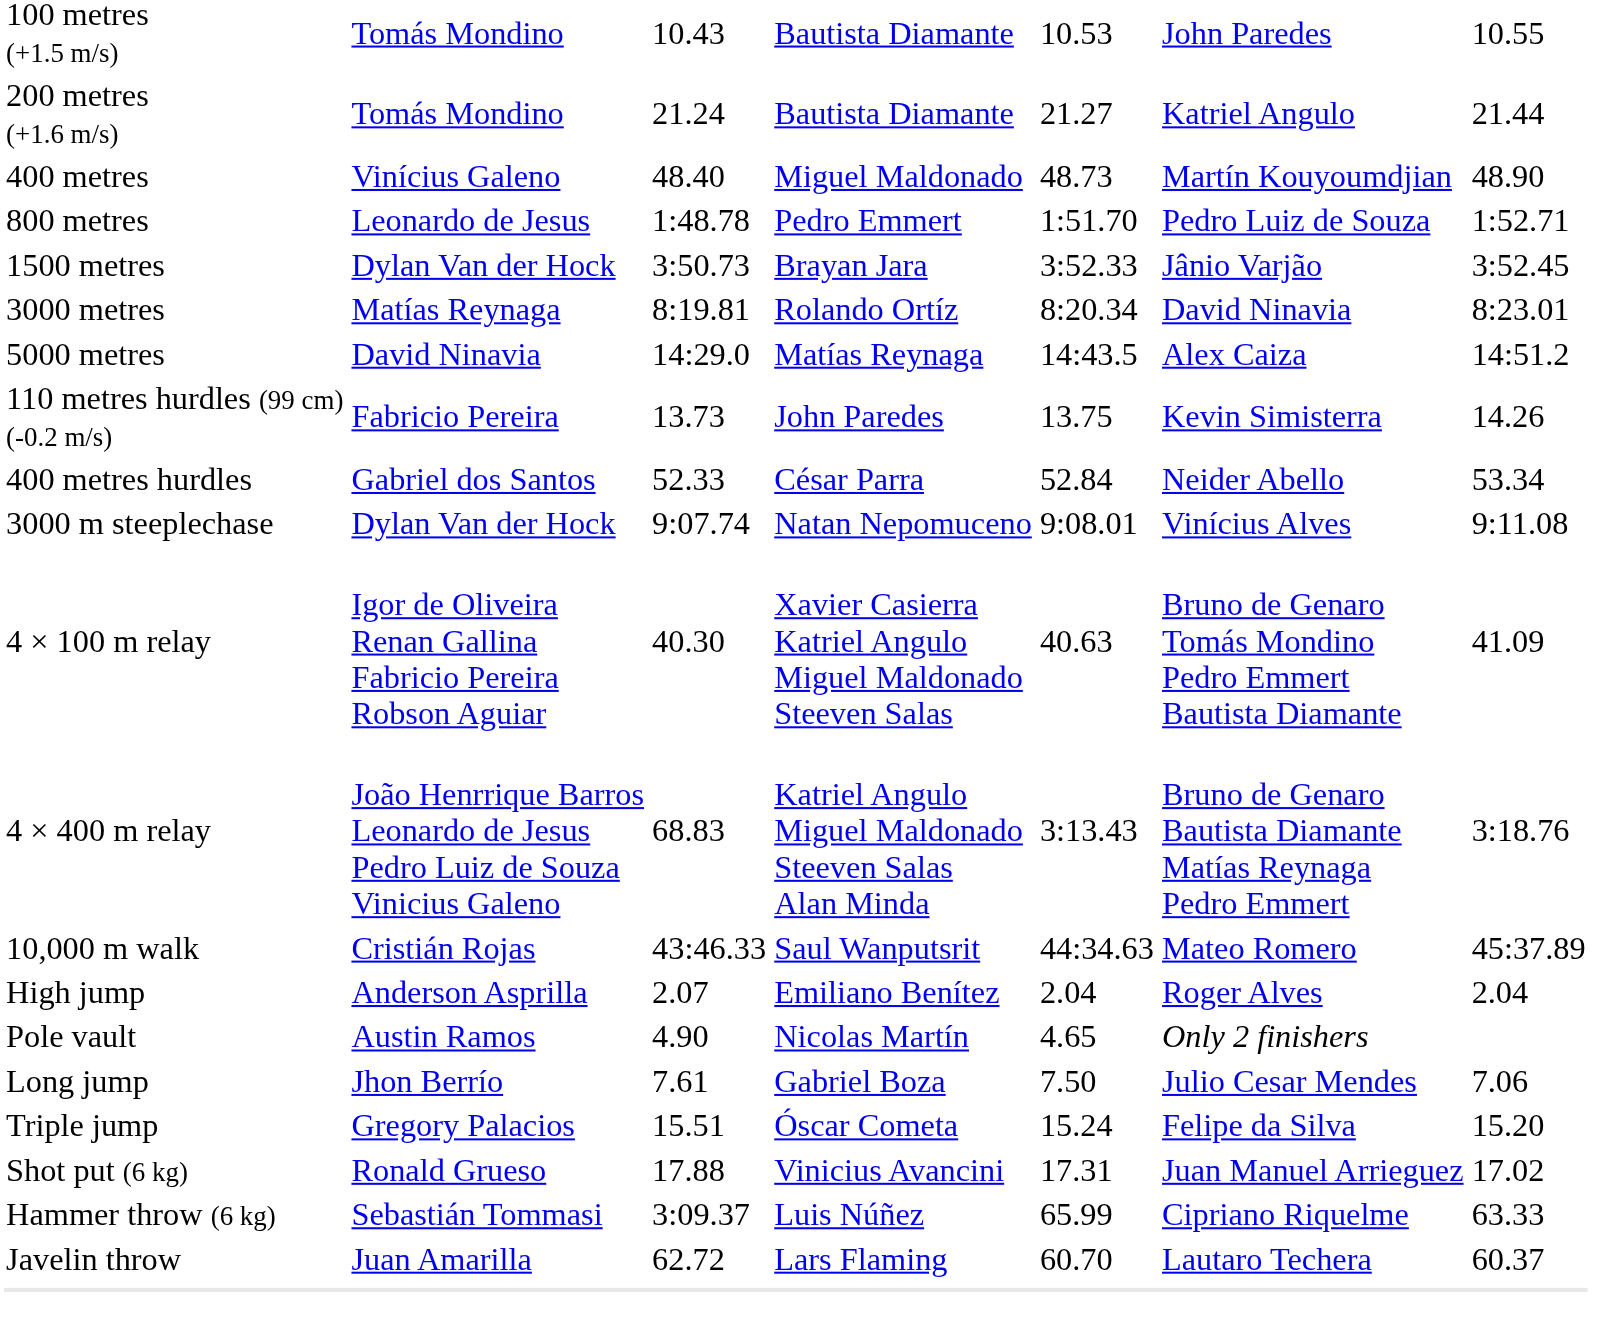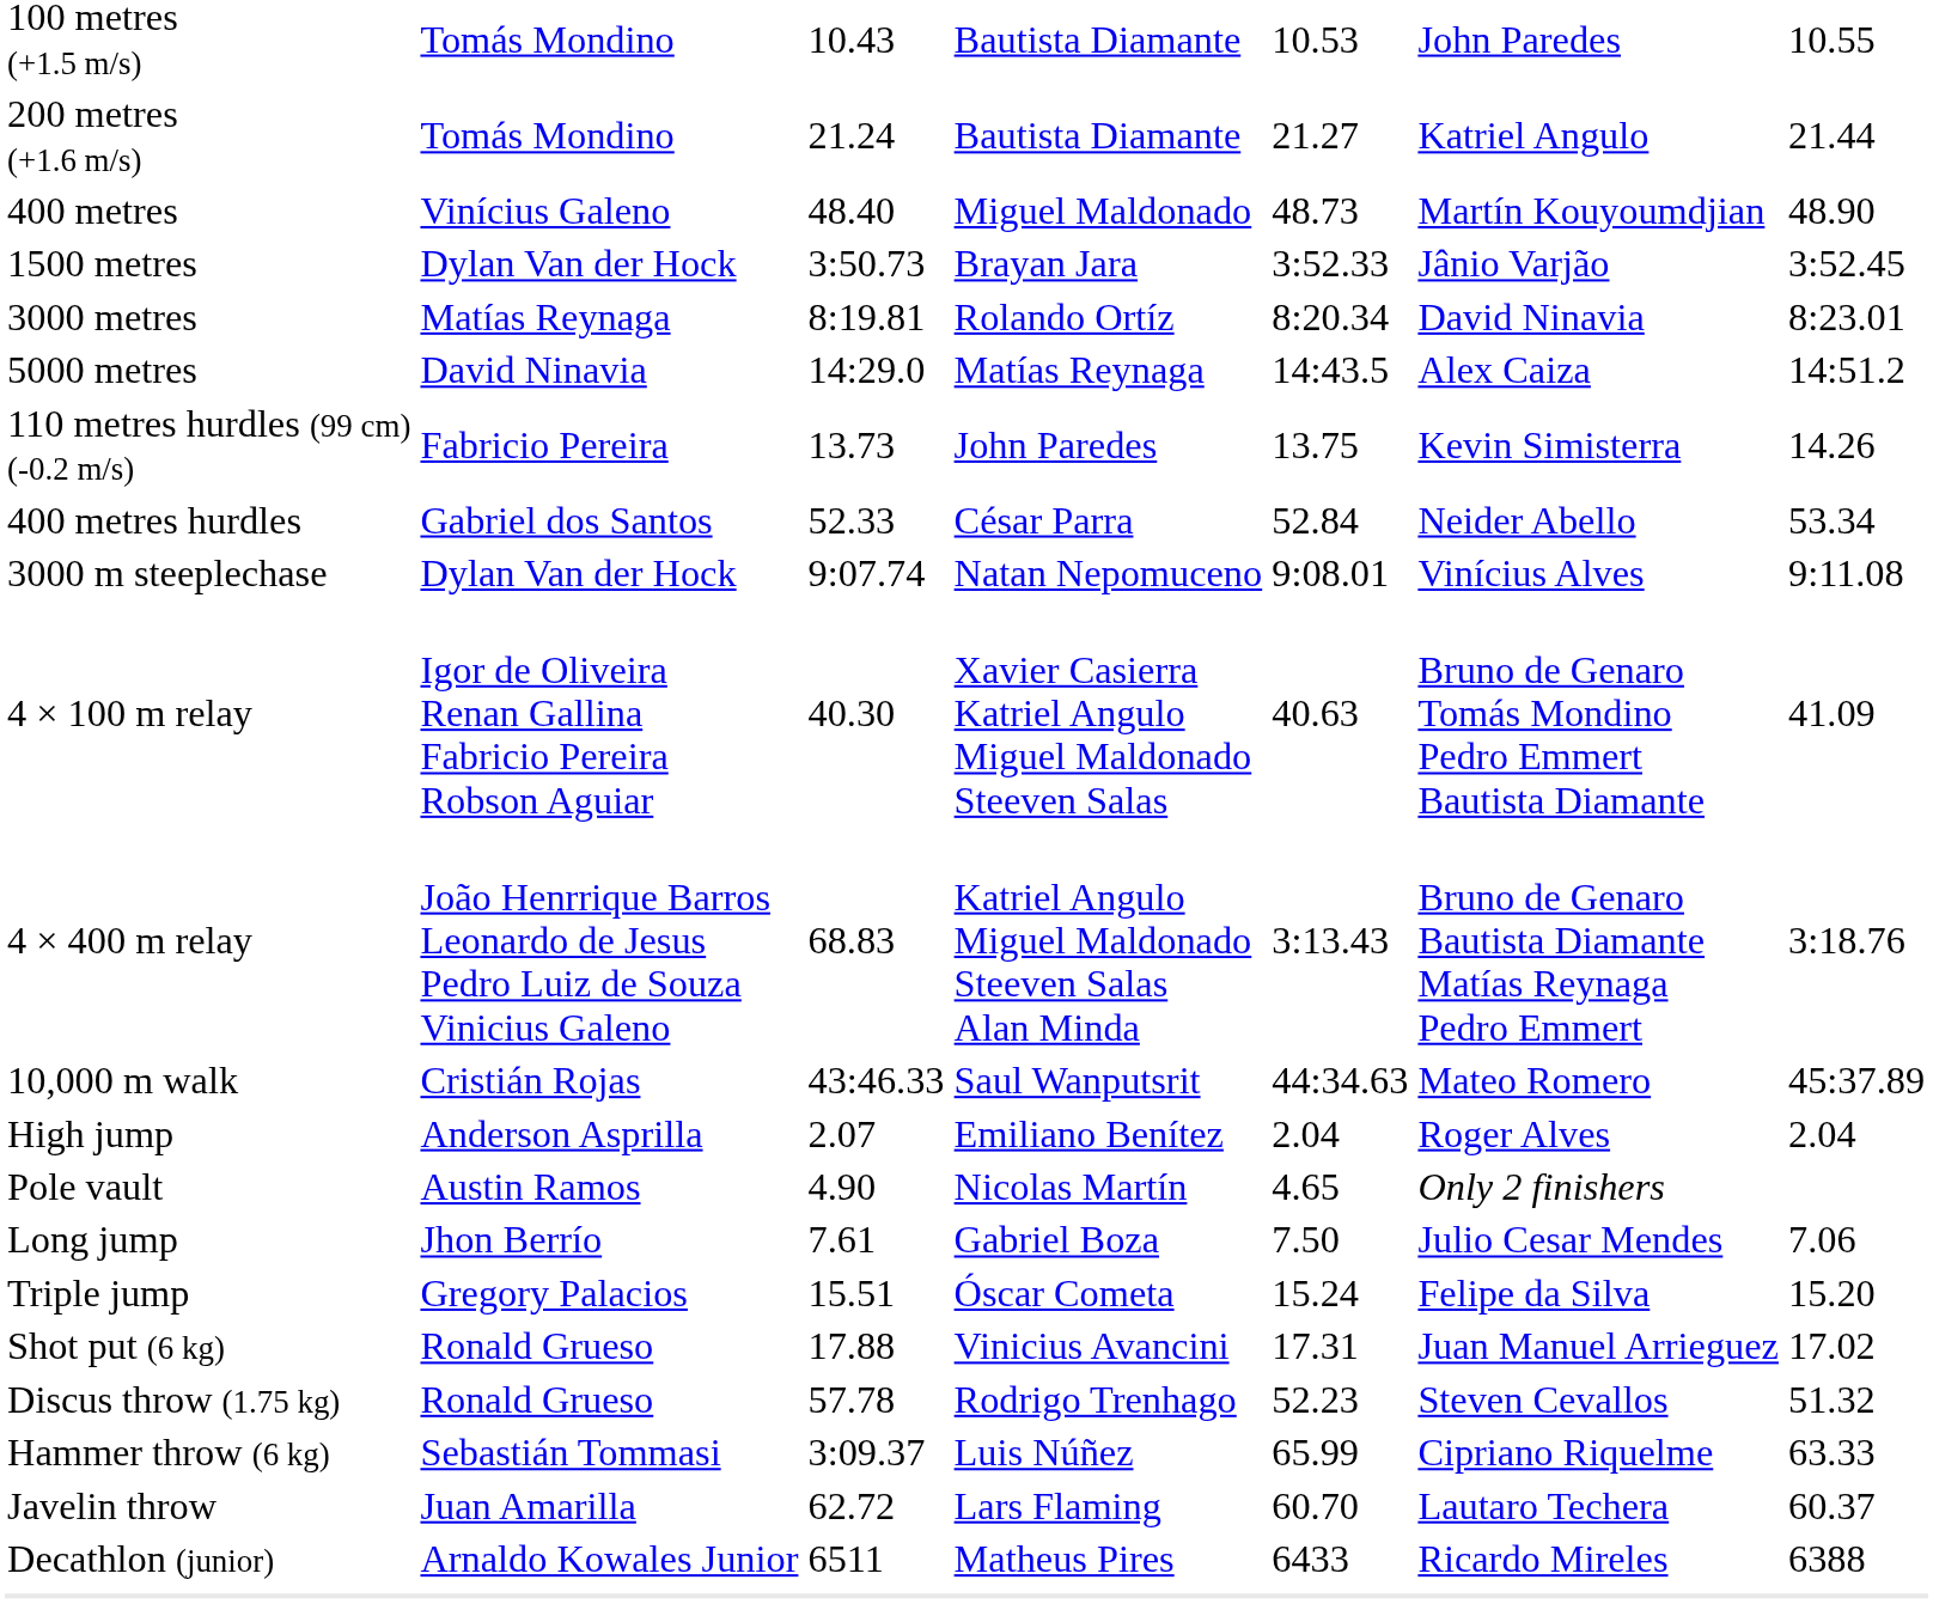 <table>
 <tr>
 <td>100 metres<br><small>(+1.5 m/s)</small></td>
 <td><a href='#'>Tomás Mondino</a><br></td>
 <td>10.43</td>
 <td><a href='#'>Bautista Diamante</a><br></td>
 <td>10.53</td>
 <td><a href='#'>John Paredes</a><br></td>
 <td>10.55</td>
 </tr>
 <tr>
 <td>200 metres<br><small>(+1.6 m/s)</small></td>
 <td><a href='#'>Tomás Mondino</a><br></td>
 <td>21.24</td>
 <td><a href='#'>Bautista Diamante</a><br></td>
 <td>21.27</td>
 <td><a href='#'>Katriel Angulo</a><br></td>
 <td>21.44</td>
 </tr>
 <tr>
 <td>400 metres</td>
 <td><a href='#'>Vinícius Galeno</a><br></td>
 <td>48.40</td>
 <td><a href='#'>Miguel Maldonado</a><br></td>
 <td>48.73</td>
 <td><a href='#'>Martín Kouyoumdjian</a><br></td>
 <td>48.90</td>
-</tr>
-<tr>
-<td>800 metres</td>
-<td><a href='#'>Leonardo de Jesus</a><br></td>
-<td>1:48.78</td>
-<td><a href='#'>Pedro Emmert</a><br></td>
-<td>1:51.70</td>
-<td><a href='#'>Pedro Luiz de Souza</a><br></td>
-<td>1:52.71</td>
 </tr>
 <tr>
 <td>1500 metres</td>
 <td><a href='#'>Dylan Van der Hock</a><br></td>
 <td>3:50.73</td>
 <td><a href='#'>Brayan Jara</a><br></td>
 <td>3:52.33</td>
 <td><a href='#'>Jânio Varjão</a><br></td>
 <td>3:52.45</td>
 </tr>
 <tr>
 <td>3000 metres</td>
 <td><a href='#'>Matías Reynaga</a><br></td>
 <td>8:19.81 </td>
 <td><a href='#'>Rolando Ortíz</a><br></td>
 <td>8:20.34</td>
 <td><a href='#'>David Ninavia</a><br></td>
 <td>8:23.01</td>
 </tr>
 <tr>
 <td>5000 metres</td>
 <td><a href='#'>David Ninavia</a><br></td>
 <td>14:29.0</td>
 <td><a href='#'>Matías Reynaga</a><br></td>
 <td>14:43.5</td>
 <td><a href='#'>Alex Caiza</a><br></td>
 <td>14:51.2</td>
 </tr>
 <tr>
 <td>110 metres hurdles <small>(99 cm)<br>(-0.2 m/s)</small></td>
 <td><a href='#'>Fabricio Pereira</a><br></td>
 <td>13.73</td>
 <td><a href='#'>John Paredes</a><br></td>
 <td>13.75</td>
 <td><a href='#'>Kevin Simisterra</a><br></td>
 <td>14.26</td>
 </tr>
 <tr>
 <td>400 metres hurdles</td>
 <td><a href='#'>Gabriel dos Santos</a><br></td>
 <td>52.33</td>
 <td><a href='#'>César Parra</a><br></td>
 <td>52.84</td>
 <td><a href='#'>Neider Abello</a><br></td>
 <td>53.34</td>
 </tr>
 <tr>
 <td>3000 m steeplechase</td>
 <td><a href='#'>Dylan Van der Hock</a><br></td>
 <td>9:07.74</td>
 <td><a href='#'>Natan Nepomuceno</a><br></td>
 <td>9:08.01</td>
 <td><a href='#'>Vinícius Alves</a><br></td>
 <td>9:11.08</td>
 </tr>
 <tr>
 <td>4 × 100 m relay</td>
 <td><br><a href='#'>Igor de Oliveira</a><br><a href='#'>Renan Gallina</a><br><a href='#'>Fabricio Pereira</a><br><a href='#'>Robson Aguiar</a></td>
 <td>40.30</td>
 <td><br><a href='#'>Xavier Casierra</a><br><a href='#'>Katriel Angulo</a><br><a href='#'>Miguel Maldonado</a><br><a href='#'>Steeven Salas</a></td>
 <td>40.63</td>
 <td><br><a href='#'>Bruno de Genaro</a><br><a href='#'>Tomás Mondino</a><br><a href='#'>Pedro Emmert</a><br><a href='#'>Bautista Diamante</a></td>
 <td>41.09</td>
 </tr>
 <tr>
 <td>4 × 400 m relay</td>
 <td><br><a href='#'>João Henrrique Barros</a><br><a href='#'>Leonardo de Jesus</a><br><a href='#'>Pedro Luiz de Souza</a><br><a href='#'>Vinicius Galeno</a></td>
 <td>68.83</td>
 <td><br><a href='#'>Katriel Angulo</a><br><a href='#'>Miguel Maldonado</a><br><a href='#'>Steeven Salas</a><br><a href='#'>Alan Minda</a></td>
 <td>3:13.43</td>
 <td><br><a href='#'>Bruno de Genaro</a><br><a href='#'>Bautista Diamante</a><br><a href='#'>Matías Reynaga</a><br><a href='#'>Pedro Emmert</a></td>
 <td>3:18.76</td>
 </tr>
 <tr>
 <td>10,000 m walk</td>
 <td><a href='#'>Cristián Rojas</a><br></td>
 <td>43:46.33</td>
 <td><a href='#'>Saul Wanputsrit</a><br></td>
 <td>44:34.63</td>
 <td><a href='#'>Mateo Romero</a><br></td>
 <td>45:37.89</td>
 </tr>
 <tr>
 <td>High jump</td>
 <td><a href='#'>Anderson Asprilla</a><br></td>
 <td>2.07</td>
 <td><a href='#'>Emiliano Benítez</a><br></td>
 <td>2.04</td>
 <td><a href='#'>Roger Alves</a><br></td>
 <td>2.04</td>
 </tr>
 <tr>
 <td>Pole vault</td>
 <td><a href='#'>Austin Ramos</a><br></td>
 <td>4.90</td>
 <td><a href='#'>Nicolas Martín</a><br></td>
 <td>4.65</td>
 <td><em>Only 2 finishers</em></td>
 <td></td>
 </tr>
 <tr>
 <td>Long jump</td>
 <td><a href='#'>Jhon Berrío</a><br></td>
 <td>7.61</td>
 <td><a href='#'>Gabriel Boza</a><br></td>
 <td>7.50</td>
 <td><a href='#'>Julio Cesar Mendes</a><br></td>
 <td>7.06</td>
 </tr>
 <tr>
 <td>Triple jump</td>
 <td><a href='#'>Gregory Palacios</a><br></td>
 <td>15.51</td>
 <td><a href='#'>Óscar Cometa</a><br></td>
 <td>15.24</td>
 <td><a href='#'>Felipe da Silva</a><br></td>
 <td>15.20</td>
 </tr>
 <tr>
 <td>Shot put <small>(6 kg)</small></td>
 <td><a href='#'>Ronald Grueso</a><br></td>
 <td>17.88</td>
 <td><a href='#'>Vinicius Avancini</a><br></td>
 <td>17.31</td>
 <td><a href='#'>Juan Manuel Arrieguez</a><br></td>
 <td>17.02</td>
 </tr>
 <tr>
+<td>Discus throw <small>(1.75 kg)</small></td>
+<td><a href='#'>Ronald Grueso</a><br></td>
+<td>57.78</td>
+<td><a href='#'>Rodrigo Trenhago</a><br></td>
+<td>52.23</td>
+<td><a href='#'>Steven Cevallos</a><br></td>
+<td>51.32</td>
+</tr>
+<tr>
 <td>Hammer throw <small>(6 kg)</small></td>
 <td><a href='#'>Sebastián Tommasi</a><br></td>
 <td>3:09.37</td>
 <td><a href='#'>Luis Núñez</a><br></td>
 <td>65.99</td>
 <td><a href='#'>Cipriano Riquelme</a><br></td>
 <td>63.33</td>
 </tr>
 <tr>
 <td>Javelin throw</td>
 <td><a href='#'>Juan Amarilla</a><br></td>
 <td>62.72</td>
 <td><a href='#'>Lars Flaming</a><br></td>
 <td>60.70</td>
 <td><a href='#'>Lautaro Techera</a><br></td>
 <td>60.37</td>
 </tr>
 <tr>
+<td>Decathlon <small>(junior)</small></td>
+<td><a href='#'>Arnaldo Kowales Junior</a><br></td>
+<td>6511</td>
+<td><a href='#'>Matheus Pires</a><br></td>
+<td>6433</td>
+<td><a href='#'>Ricardo Mireles</a><br></td>
+<td>6388</td>
+</tr>
+<tr>
 </tr>
 <tr bgcolor= e8e8e8>
 <td colspan=7></td>
 </tr>
 </table>
